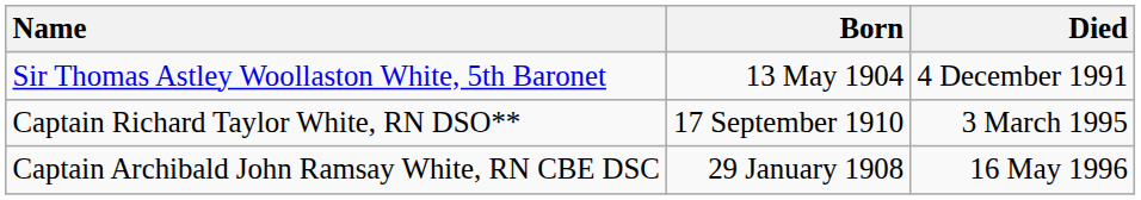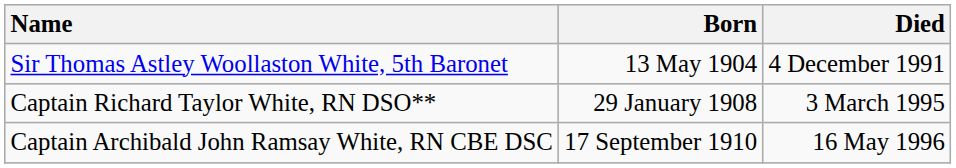 <table class="wikitable">
 <tr>
 <th scope="col" style="text-align: left;">Name</th>
 <th scope="col" style="text-align: right;">Born</th>
 <th scope="col" style="text-align: right;">Died</th>
 </tr>
 <tr>
 <td scope="col" style="text-align: left;"><a href='#'>Sir Thomas Astley Woollaston White, 5th Baronet</a></td>
 <td scope="col" style="text-align: right;">13 May 1904</td>
 <td scope="col" style="text-align: right;">4 December 1991</td>
 </tr>
 <tr>
 <td scope="col" style="text-align: left;">Captain Richard Taylor White, RN DSO**</td>
-<td scope="col" style="text-align: right;">17 September 1910</td>
+<td scope="col" style="text-align: right;">29 January 1908</td>
 <td scope="col" style="text-align: right;">3 March 1995</td>
 </tr>
 <tr>
 <td scope="col" style="text-align: left;">Captain Archibald John Ramsay White, RN CBE DSC</td>
-<td scope="col" style="text-align: right;">29 January 1908</td>
+<td scope="col" style="text-align: right;">17 September 1910</td>
 <td scope="col" style="text-align: right;">16 May 1996</td>
 </tr>
 </table>
